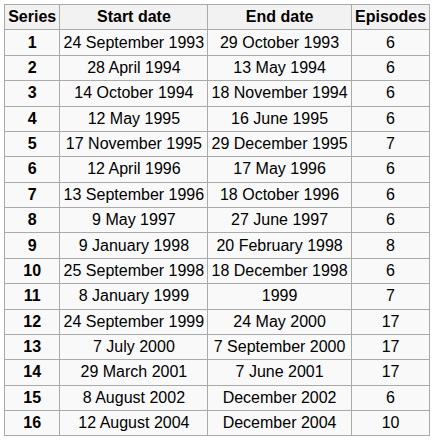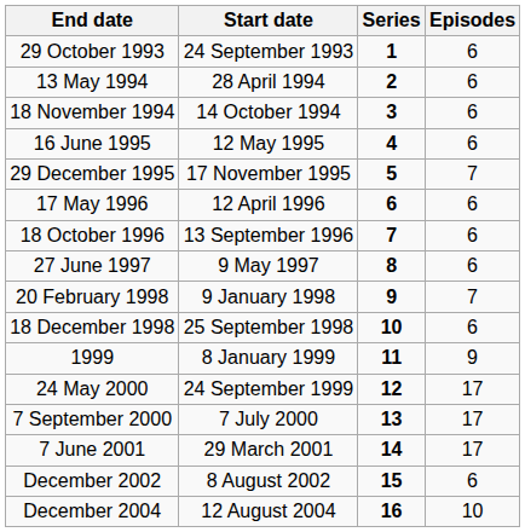 <table class="wikitable" style="text-align:center;">
 <tr>
+<th>End date</th>
+<th>Start date</th>
 <th>Series</th>
-<th>Start date</th>
-<th>End date</th>
 <th>Episodes</th>
 </tr>
 <tr>
+<td>29 October 1993</td>
+<td>24 September 1993</td>
 <td><strong>1</strong></td>
-<td>24 September 1993</td>
-<td>29 October 1993</td>
 <td>6</td>
 </tr>
 <tr>
+<td>13 May 1994</td>
+<td>28 April 1994</td>
 <td><strong>2</strong></td>
-<td>28 April 1994</td>
-<td>13 May 1994</td>
 <td>6</td>
 </tr>
 <tr>
+<td>18 November 1994</td>
+<td>14 October 1994</td>
 <td><strong>3</strong></td>
-<td>14 October 1994</td>
-<td>18 November 1994</td>
 <td>6</td>
 </tr>
 <tr>
+<td>16 June 1995</td>
+<td>12 May 1995</td>
 <td><strong>4</strong></td>
-<td>12 May 1995</td>
-<td>16 June 1995</td>
 <td>6</td>
 </tr>
 <tr>
+<td>29 December 1995</td>
+<td>17 November 1995</td>
 <td><strong>5</strong></td>
-<td>17 November 1995</td>
-<td>29 December 1995</td>
 <td>7</td>
 </tr>
 <tr>
+<td>17 May 1996</td>
+<td>12 April 1996</td>
 <td><strong>6</strong></td>
-<td>12 April 1996</td>
-<td>17 May 1996</td>
 <td>6</td>
 </tr>
 <tr>
+<td>18 October 1996</td>
+<td>13 September 1996</td>
 <td><strong>7</strong></td>
-<td>13 September 1996</td>
-<td>18 October 1996</td>
 <td>6</td>
 </tr>
 <tr>
+<td>27 June 1997</td>
+<td>9 May 1997</td>
 <td><strong>8</strong></td>
-<td>9 May 1997</td>
-<td>27 June 1997</td>
 <td>6</td>
 </tr>
 <tr>
+<td>20 February 1998</td>
+<td>9 January 1998</td>
 <td><strong>9</strong></td>
-<td>9 January 1998</td>
-<td>20 February 1998</td>
-<td>8</td>
+<td>7</td>
 </tr>
 <tr>
+<td>18 December 1998</td>
+<td>25 September 1998</td>
 <td><strong>10</strong></td>
-<td>25 September 1998</td>
-<td>18 December 1998</td>
 <td>6</td>
 </tr>
 <tr>
+<td>1999</td>
+<td>8 January 1999</td>
 <td><strong>11</strong></td>
-<td>8 January 1999</td>
-<td>1999</td>
-<td>7</td>
+<td>9</td>
 </tr>
 <tr>
+<td>24 May 2000</td>
+<td>24 September 1999</td>
 <td><strong>12</strong></td>
-<td>24 September 1999</td>
-<td>24 May 2000</td>
 <td>17</td>
 </tr>
 <tr>
+<td>7 September 2000</td>
+<td>7 July 2000</td>
 <td><strong>13</strong></td>
-<td>7 July 2000</td>
-<td>7 September 2000</td>
 <td>17</td>
 </tr>
 <tr>
+<td>7 June 2001</td>
+<td>29 March 2001</td>
 <td><strong>14</strong></td>
-<td>29 March 2001</td>
-<td>7 June 2001</td>
 <td>17</td>
 </tr>
 <tr>
+<td>December 2002</td>
+<td>8 August 2002</td>
 <td><strong>15</strong></td>
-<td>8 August 2002</td>
-<td>December 2002</td>
 <td>6</td>
 </tr>
 <tr>
+<td>December 2004</td>
+<td>12 August 2004</td>
 <td><strong>16</strong></td>
-<td>12 August 2004</td>
-<td>December 2004</td>
 <td>10</td>
 </tr>
 </table>
